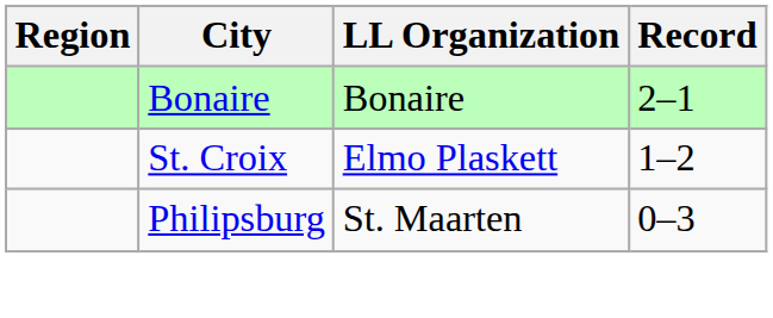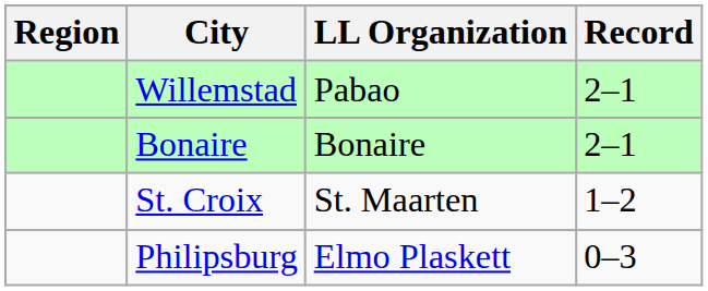 <table class="wikitable">
 <tr>
 <th>Region</th>
 <th>City</th>
 <th>LL Organization</th>
 <th>Record</th>
+</tr>
+<tr bgcolor=#bbffbb>
+<td><strong></strong></td>
+<td><a href='#'>Willemstad</a></td>
+<td>Pabao</td>
+<td>2–1</td>
 </tr>
 <tr bgcolor=#bbffbb>
 <td><strong></strong></td>
 <td><a href='#'>Bonaire</a></td>
 <td>Bonaire</td>
 <td>2–1</td>
 </tr>
 <tr>
 <td><strong></strong></td>
 <td><a href='#'>St. Croix</a></td>
-<td><a href='#'>Elmo Plaskett</a></td>
+<td>St. Maarten</td>
 <td>1–2</td>
 </tr>
 <tr>
 <td><strong></strong></td>
 <td><a href='#'>Philipsburg</a></td>
-<td>St. Maarten</td>
+<td><a href='#'>Elmo Plaskett</a></td>
 <td>0–3</td>
 </tr>
 </table>
